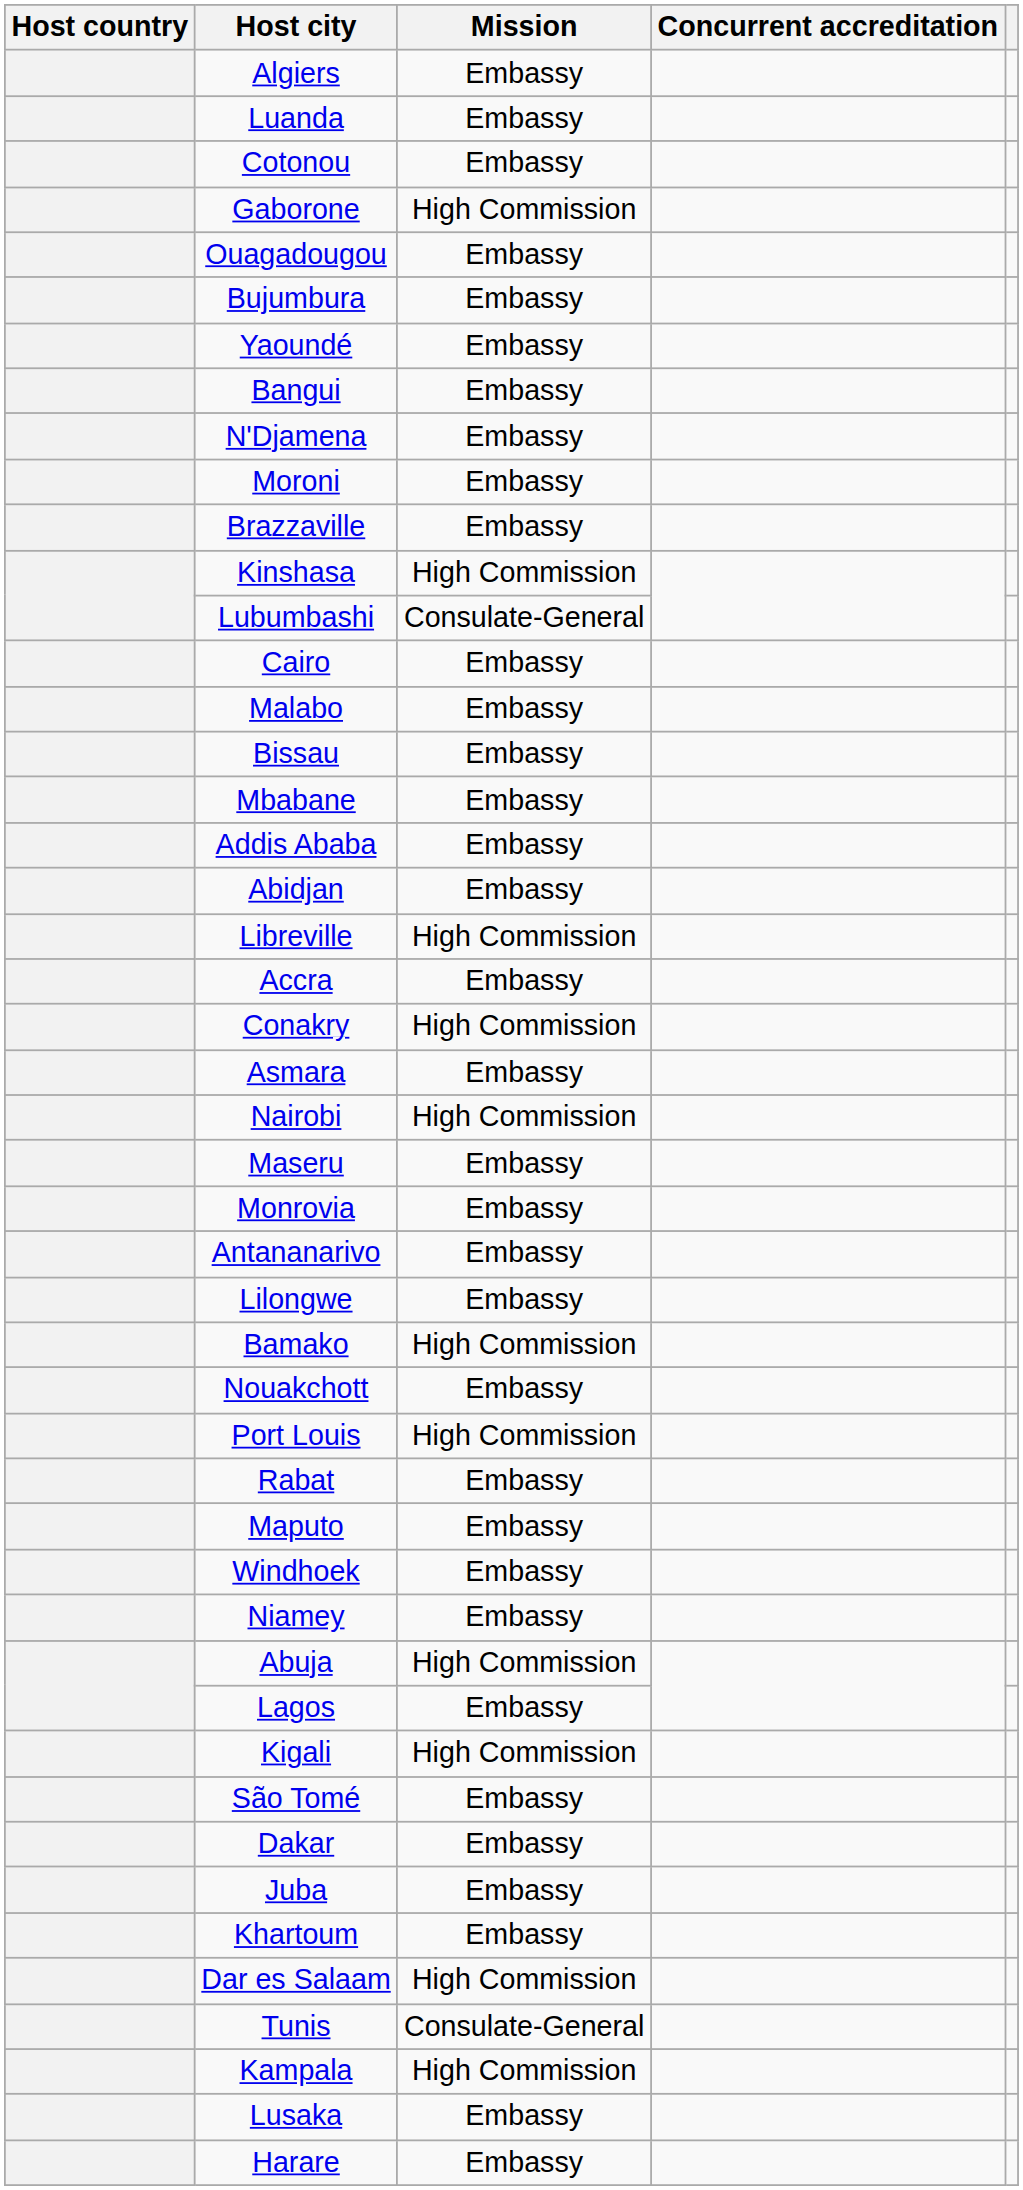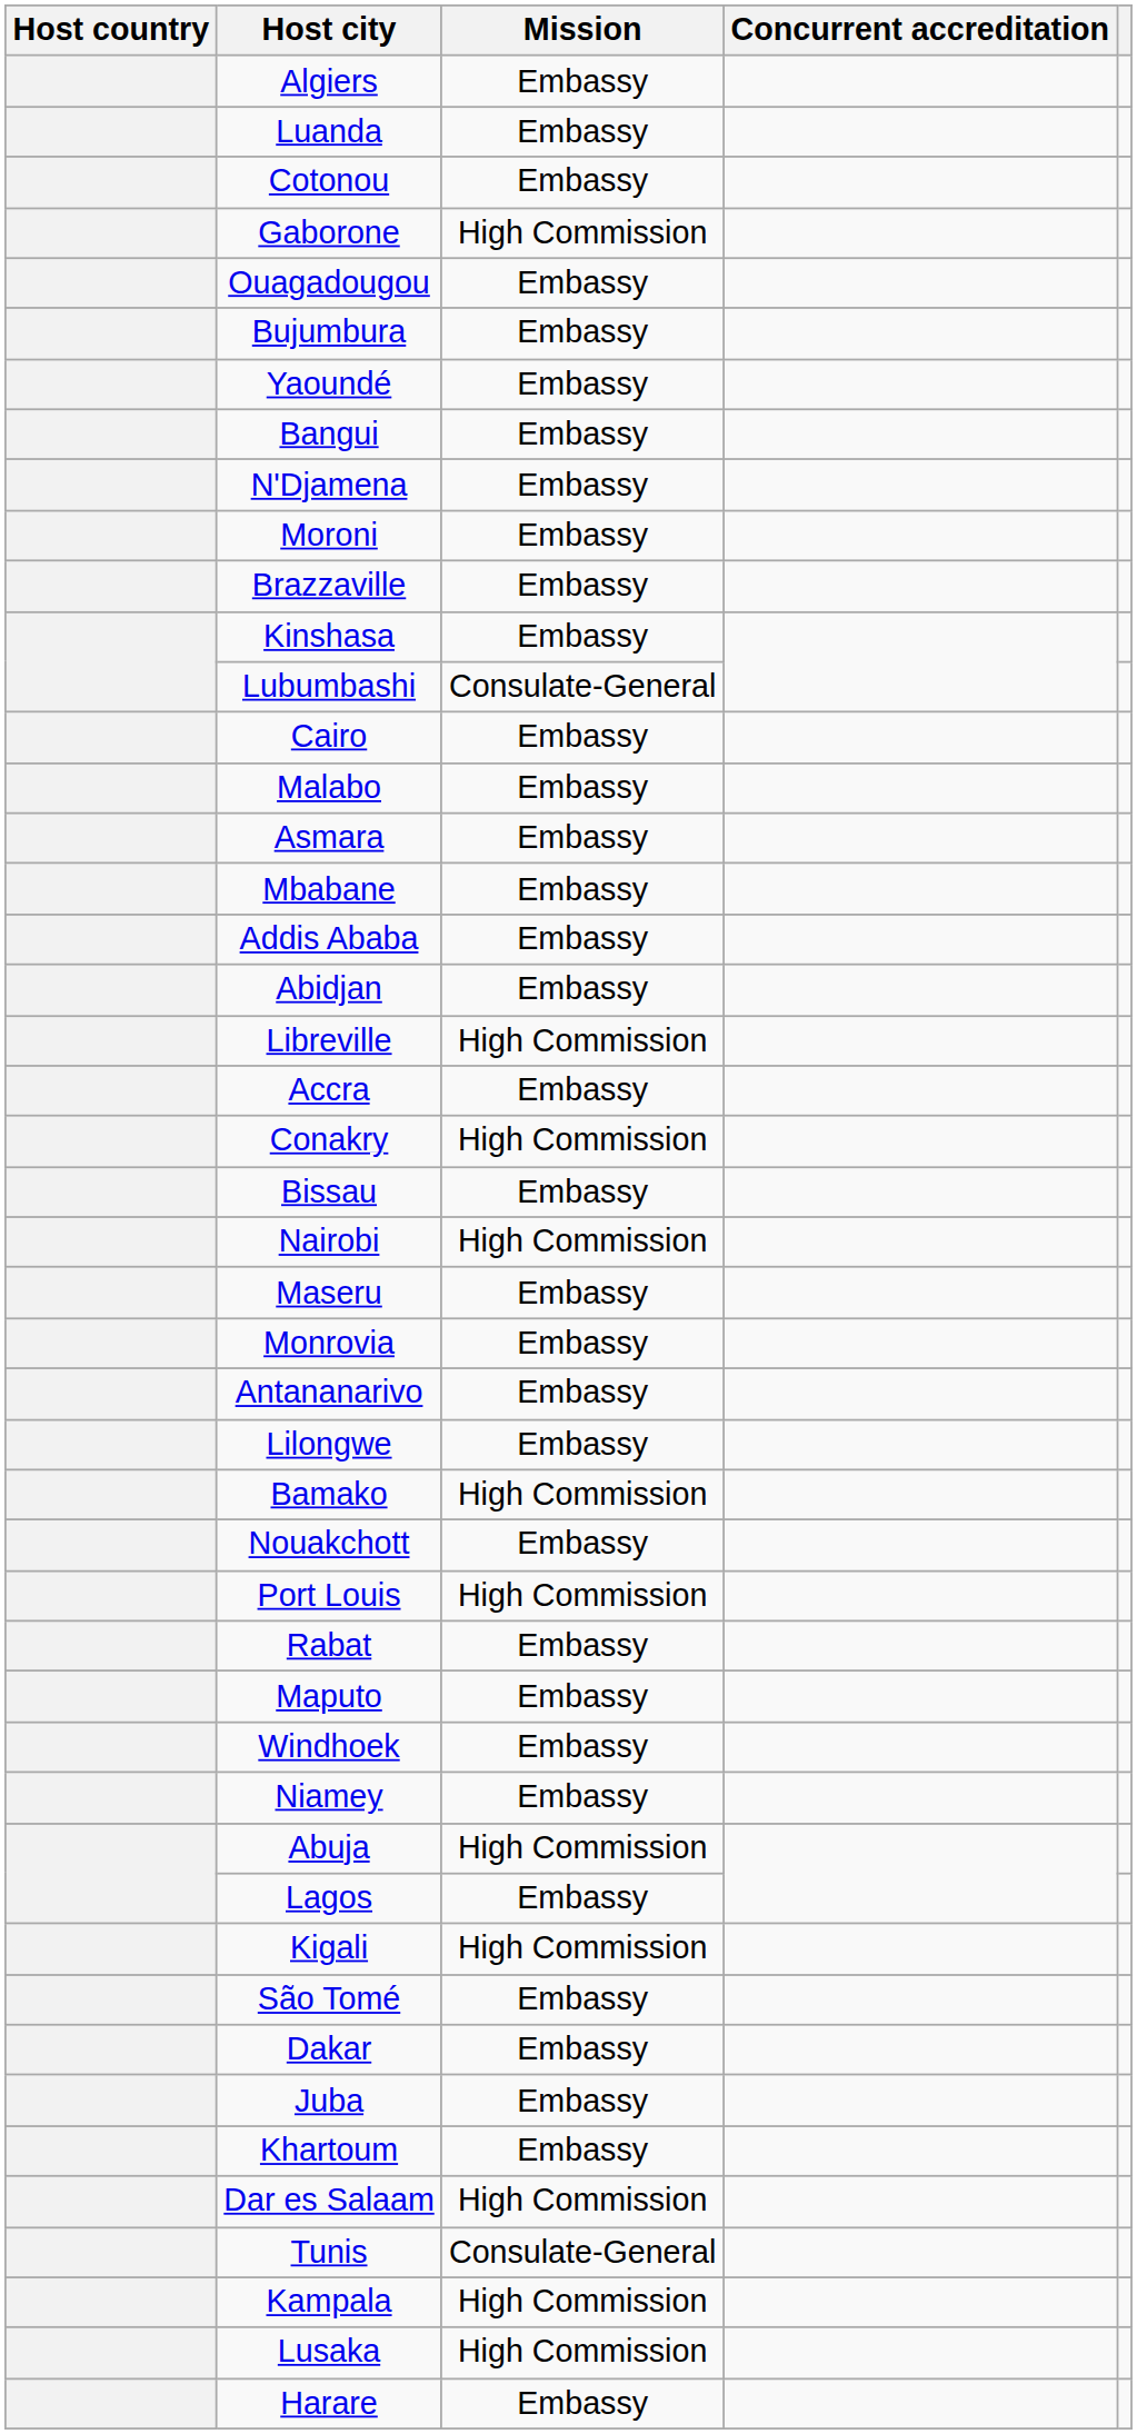 <table class="wikitable plainrowheaders" style="text-align:center;">
 <tr>
 <th scope="col">Host country</th>
 <th scope="col">Host city</th>
 <th scope="col">Mission</th>
 <th scope="col">Concurrent accreditation</th>
 <th scope="col"></th>
 </tr>
 <tr>
 <th scope="row"></th>
 <td><a href='#'>Algiers</a></td>
 <td>Embassy</td>
 <td></td>
 <td></td>
 </tr>
 <tr>
 <th scope="row"></th>
 <td><a href='#'>Luanda</a></td>
 <td>Embassy</td>
 <td></td>
 <td></td>
 </tr>
 <tr>
 <th scope="row"></th>
 <td><a href='#'>Cotonou</a></td>
 <td>Embassy</td>
 <td></td>
 <td></td>
 </tr>
 <tr>
 <th scope="row"></th>
 <td><a href='#'>Gaborone</a></td>
 <td>High Commission</td>
 <td></td>
 <td></td>
 </tr>
 <tr>
 <th scope="row"></th>
 <td><a href='#'>Ouagadougou</a></td>
 <td>Embassy</td>
 <td></td>
 <td></td>
 </tr>
 <tr>
 <th scope="row"></th>
 <td><a href='#'>Bujumbura</a></td>
 <td>Embassy</td>
 <td></td>
 <td></td>
 </tr>
 <tr>
 <th scope="row"></th>
 <td><a href='#'>Yaoundé</a></td>
 <td>Embassy</td>
 <td></td>
 <td></td>
 </tr>
 <tr>
 <th scope="row"></th>
 <td><a href='#'>Bangui</a></td>
 <td>Embassy</td>
 <td></td>
 <td></td>
 </tr>
 <tr>
 <th scope="row"></th>
 <td><a href='#'>N'Djamena</a></td>
 <td>Embassy</td>
 <td></td>
 <td></td>
 </tr>
 <tr>
 <th scope="row"></th>
 <td><a href='#'>Moroni</a></td>
 <td>Embassy</td>
 <td></td>
 <td></td>
 </tr>
 <tr>
 <th scope="row"></th>
 <td><a href='#'>Brazzaville</a></td>
 <td>Embassy</td>
 <td></td>
 <td></td>
 </tr>
 <tr>
 <th scope="row" rowspan="2"></th>
 <td><a href='#'>Kinshasa</a></td>
-<td>High Commission</td>
+<td>Embassy</td>
 <td rowspan="2"></td>
 <td></td>
 </tr>
 <tr>
 <td><a href='#'>Lubumbashi</a></td>
 <td>Consulate-General</td>
 <td></td>
 </tr>
 <tr>
 <th scope="row"></th>
 <td><a href='#'>Cairo</a></td>
 <td>Embassy</td>
 <td></td>
 <td></td>
 </tr>
 <tr>
 <th scope="row"></th>
 <td><a href='#'>Malabo</a></td>
 <td>Embassy</td>
 <td></td>
 <td></td>
 </tr>
 <tr>
 <th scope="row"></th>
-<td><a href='#'>Bissau</a></td>
+<td><a href='#'>Asmara</a></td>
 <td>Embassy</td>
 <td></td>
 <td></td>
 </tr>
 <tr>
 <th scope="row"></th>
 <td><a href='#'>Mbabane</a></td>
 <td>Embassy</td>
 <td></td>
 <td></td>
 </tr>
 <tr>
 <th scope="row"></th>
 <td><a href='#'>Addis Ababa</a></td>
 <td>Embassy</td>
 <td></td>
 <td></td>
 </tr>
 <tr>
 <th scope="row"></th>
 <td><a href='#'>Abidjan</a></td>
 <td>Embassy</td>
 <td></td>
 <td></td>
 </tr>
 <tr>
 <th scope="row"></th>
 <td><a href='#'>Libreville</a></td>
 <td>High Commission</td>
 <td></td>
 <td></td>
 </tr>
 <tr>
 <th scope="row"></th>
 <td><a href='#'>Accra</a></td>
 <td>Embassy</td>
 <td></td>
 <td></td>
 </tr>
 <tr>
 <th scope="row"></th>
 <td><a href='#'>Conakry</a></td>
 <td>High Commission</td>
 <td></td>
 <td></td>
 </tr>
 <tr>
 <th scope="row"></th>
-<td><a href='#'>Asmara</a></td>
+<td><a href='#'>Bissau</a></td>
 <td>Embassy</td>
 <td></td>
 <td></td>
 </tr>
 <tr>
 <th scope="row"></th>
 <td><a href='#'>Nairobi</a></td>
 <td>High Commission</td>
 <td></td>
 <td></td>
 </tr>
 <tr>
 <th scope="row"></th>
 <td><a href='#'>Maseru</a></td>
 <td>Embassy</td>
 <td></td>
 <td></td>
 </tr>
 <tr>
 <th scope="row"></th>
 <td><a href='#'>Monrovia</a></td>
 <td>Embassy</td>
 <td></td>
 <td></td>
 </tr>
 <tr>
 <th scope="row"></th>
 <td><a href='#'>Antananarivo</a></td>
 <td>Embassy</td>
 <td></td>
 <td></td>
 </tr>
 <tr>
 <th scope="row"></th>
 <td><a href='#'>Lilongwe</a></td>
 <td>Embassy</td>
 <td></td>
 <td></td>
 </tr>
 <tr>
 <th scope="row"></th>
 <td><a href='#'>Bamako</a></td>
 <td>High Commission</td>
 <td></td>
 <td></td>
 </tr>
 <tr>
 <th scope="row"></th>
 <td><a href='#'>Nouakchott</a></td>
 <td>Embassy</td>
 <td></td>
 <td></td>
 </tr>
 <tr>
 <th scope="row"></th>
 <td><a href='#'>Port Louis</a></td>
 <td>High Commission</td>
 <td></td>
 <td></td>
 </tr>
 <tr>
 <th scope="row"></th>
 <td><a href='#'>Rabat</a></td>
 <td>Embassy</td>
 <td></td>
 <td></td>
 </tr>
 <tr>
 <th scope="row"></th>
 <td><a href='#'>Maputo</a></td>
 <td>Embassy</td>
 <td></td>
 <td></td>
 </tr>
 <tr>
 <th scope="row"></th>
 <td><a href='#'>Windhoek</a></td>
 <td>Embassy</td>
 <td></td>
 <td></td>
 </tr>
 <tr>
 <th scope="row"></th>
 <td><a href='#'>Niamey</a></td>
 <td>Embassy</td>
 <td></td>
 <td></td>
 </tr>
 <tr>
 <th scope="row" rowspan="2"></th>
 <td><a href='#'>Abuja</a></td>
 <td>High Commission</td>
 <td rowspan="2"></td>
 <td></td>
 </tr>
 <tr>
 <td><a href='#'>Lagos</a></td>
 <td>Embassy</td>
 <td></td>
 </tr>
 <tr>
 <th scope="row"></th>
 <td><a href='#'>Kigali</a></td>
 <td>High Commission</td>
 <td></td>
 <td></td>
 </tr>
 <tr>
 <th scope="row"></th>
 <td><a href='#'>São Tomé</a></td>
 <td>Embassy</td>
 <td></td>
 <td></td>
 </tr>
 <tr>
 <th scope="row"></th>
 <td><a href='#'>Dakar</a></td>
 <td>Embassy</td>
 <td></td>
 <td></td>
 </tr>
 <tr>
 <th scope="row"></th>
 <td><a href='#'>Juba</a></td>
 <td>Embassy</td>
 <td></td>
 <td></td>
 </tr>
 <tr>
 <th scope="row"></th>
 <td><a href='#'>Khartoum</a></td>
 <td>Embassy</td>
 <td></td>
 <td></td>
 </tr>
 <tr>
 <th scope="row"></th>
 <td><a href='#'>Dar es Salaam</a></td>
 <td>High Commission</td>
 <td></td>
 <td></td>
 </tr>
 <tr>
 <th scope="row"></th>
 <td><a href='#'>Tunis</a></td>
 <td>Consulate-General</td>
 <td></td>
 <td></td>
 </tr>
 <tr>
 <th scope="row"></th>
 <td><a href='#'>Kampala</a></td>
 <td>High Commission</td>
 <td></td>
 <td></td>
 </tr>
 <tr>
 <th scope="row"></th>
 <td><a href='#'>Lusaka</a></td>
-<td>Embassy</td>
+<td>High Commission</td>
 <td></td>
 <td></td>
 </tr>
 <tr>
 <th scope="row"></th>
 <td><a href='#'>Harare</a></td>
 <td>Embassy</td>
 <td></td>
 <td></td>
 </tr>
 </table>
